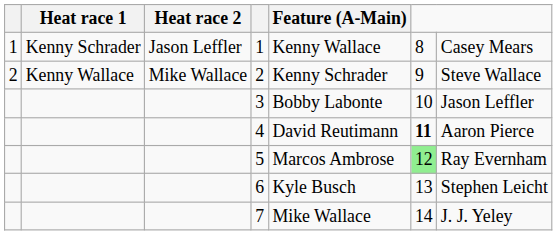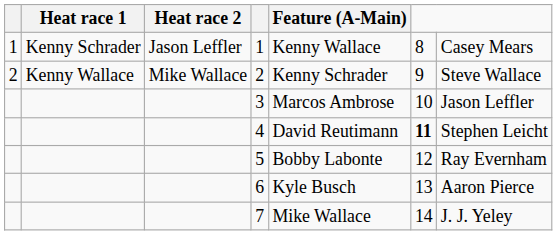 <table class="wikitable">
 <tr>
 <th></th>
 <th>Heat race 1</th>
 <th>Heat race 2</th>
 <th></th>
 <th>Feature (A-Main)</th>
 </tr>
 <tr>
 <td>1</td>
 <td>Kenny Schrader</td>
 <td>Jason Leffler</td>
 <td>1</td>
 <td>Kenny Wallace</td>
 <td>8</td>
 <td>Casey Mears</td>
 </tr>
 <tr>
 <td>2</td>
 <td>Kenny Wallace</td>
 <td>Mike Wallace</td>
 <td>2</td>
 <td>Kenny Schrader</td>
 <td>9</td>
 <td>Steve Wallace</td>
 </tr>
 <tr>
 <td></td>
 <td></td>
 <td></td>
 <td>3</td>
-<td>Bobby Labonte</td>
+<td>Marcos Ambrose</td>
 <td>10</td>
 <td>Jason Leffler</td>
 </tr>
 <tr>
 <td></td>
 <td></td>
 <td></td>
 <td>4</td>
 <td>David Reutimann</td>
 <td><strong>11</strong></td>
-<td>Aaron Pierce</td>
+<td>Stephen Leicht</td>
 </tr>
 <tr>
 <td></td>
 <td></td>
 <td></td>
 <td>5</td>
-<td>Marcos Ambrose</td>
-<td style="background: lightgreen;">12</td>
+<td>Bobby Labonte</td>
+<td>12</td>
 <td>Ray Evernham</td>
 </tr>
 <tr>
 <td></td>
 <td></td>
 <td></td>
 <td>6</td>
 <td>Kyle Busch</td>
 <td>13</td>
-<td>Stephen Leicht</td>
+<td>Aaron Pierce</td>
 </tr>
 <tr>
 <td></td>
 <td></td>
 <td></td>
 <td>7</td>
 <td>Mike Wallace</td>
 <td>14</td>
 <td>J. J. Yeley</td>
 </tr>
 </table>
